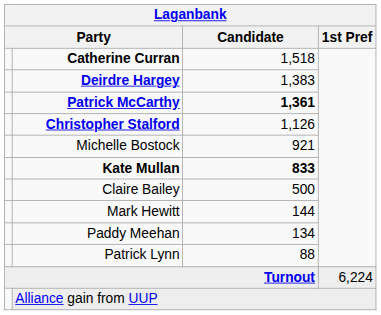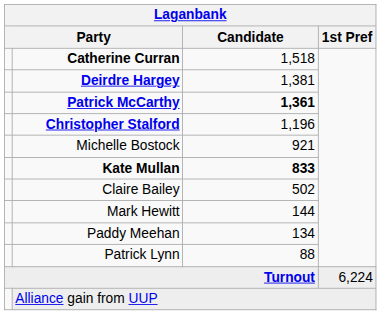 <table class="wikitable">
 <tr>
 <th colspan="4" style="text-align:center;"><a href='#'>Laganbank</a></th>
 </tr>
 <tr>
 <th colspan="2"  style="text-align:center; width:200px;">Party</th>
 <th width=150>Candidate</th>
 <th width=60>1st Pref</th>
 </tr>
 <tr>
 <td></td>
 <td style="text-align:right;"><strong>Catherine Curran</strong></td>
 <td style="text-align:right;">1,518</td>
 </tr>
 <tr>
 <td></td>
 <td style="text-align:right;"><strong><a href='#'>Deirdre Hargey</a></strong></td>
-<td style="text-align:right;">1,383</td>
+<td style="text-align:right;">1,381</td>
 </tr>
 <tr>
 <td></td>
 <td style="text-align:right;"><strong><a href='#'>Patrick McCarthy</a></strong></td>
 <td style="text-align:right;"><strong>1,361</strong></td>
 </tr>
 <tr>
 <td></td>
 <td style="text-align:right;"><strong><a href='#'>Christopher Stalford</a></strong></td>
-<td style="text-align:right;">1,126</td>
+<td style="text-align:right;">1,196</td>
 </tr>
 <tr>
 <td></td>
 <td style="text-align:right;">Michelle Bostock</td>
 <td style="text-align:right;">921</td>
 </tr>
 <tr>
 <td></td>
 <td style="text-align:right;"><strong>Kate Mullan</strong></td>
 <td style="text-align:right;"><strong>833</strong></td>
 </tr>
 <tr>
 <td></td>
 <td style="text-align:right;">Claire Bailey</td>
-<td style="text-align:right;">500</td>
+<td style="text-align:right;">502</td>
 </tr>
 <tr>
 <td></td>
 <td style="text-align:right;">Mark Hewitt</td>
 <td style="text-align:right;">144</td>
 </tr>
 <tr>
 <td></td>
 <td style="text-align:right;">Paddy Meehan</td>
 <td style="text-align:right;">134</td>
 </tr>
 <tr>
 <td></td>
 <td style="text-align:right;">Patrick Lynn</td>
 <td style="text-align:right;">88</td>
 </tr>
 <tr style="background:#eee;">
 <td colspan="3" style="text-align:right;"><strong><a href='#'>Turnout</a></strong></td>
 <td style="text-align:right;">6,224</td>
 </tr>
 <tr>
 <td bgcolor=></td>
 <td colspan="3" style="background:#eee;"><a href='#'>Alliance</a> gain from <a href='#'>UUP</a></td>
 </tr>
 </table>
